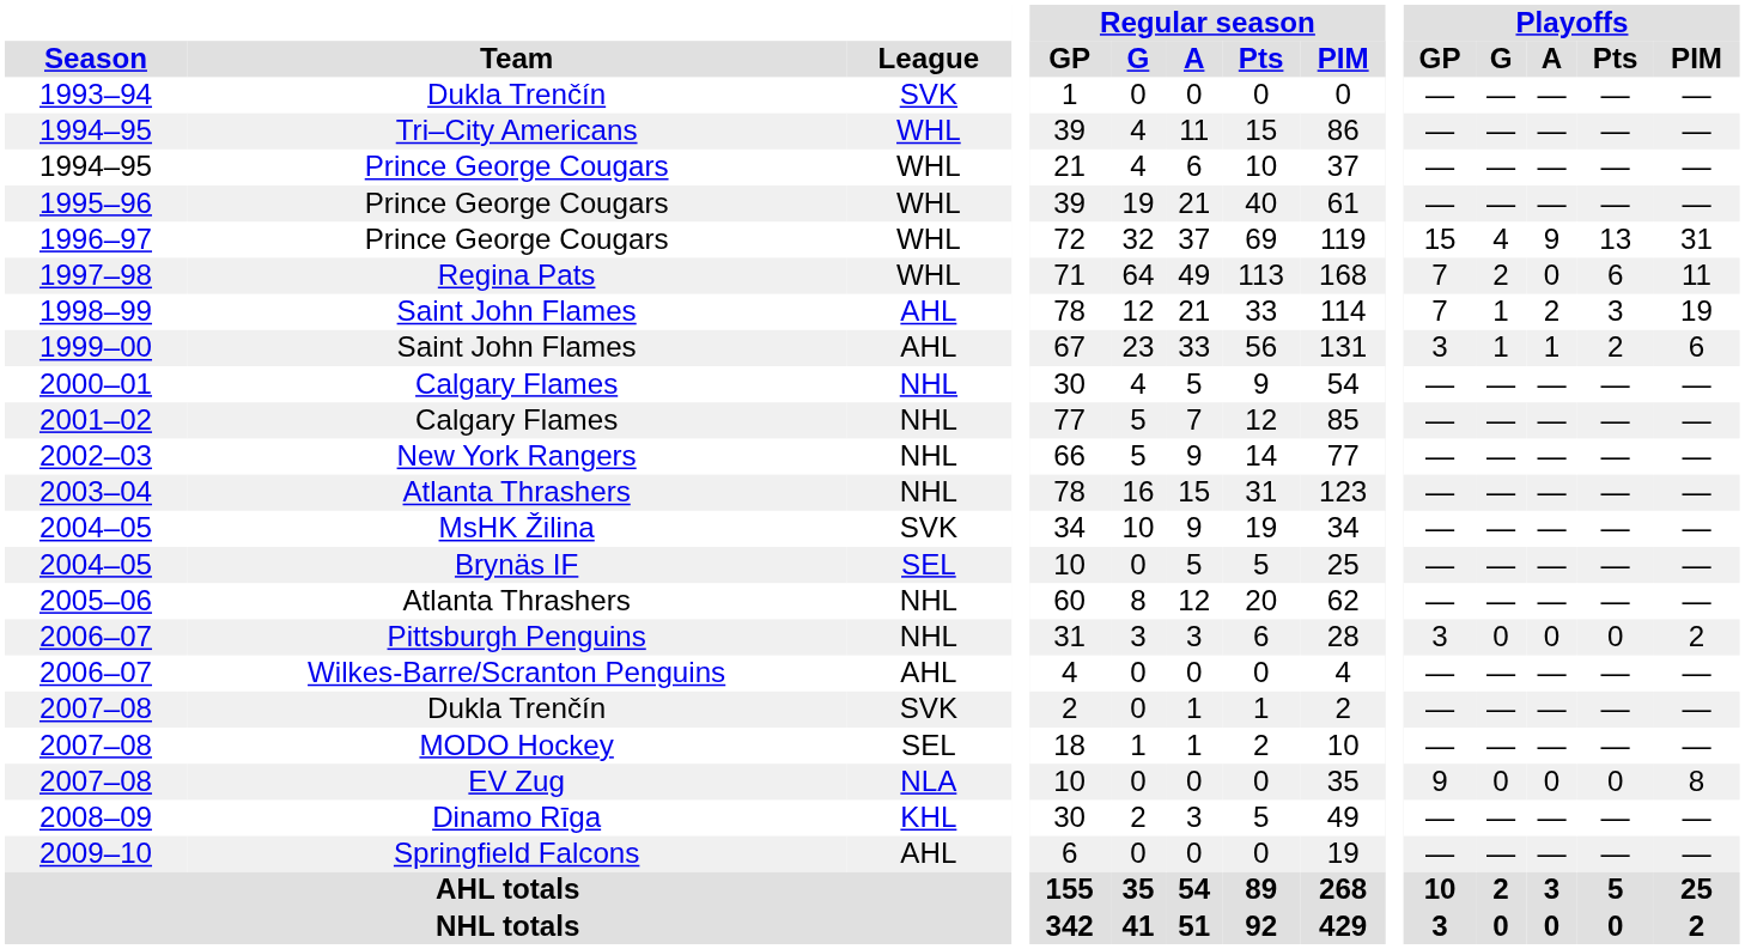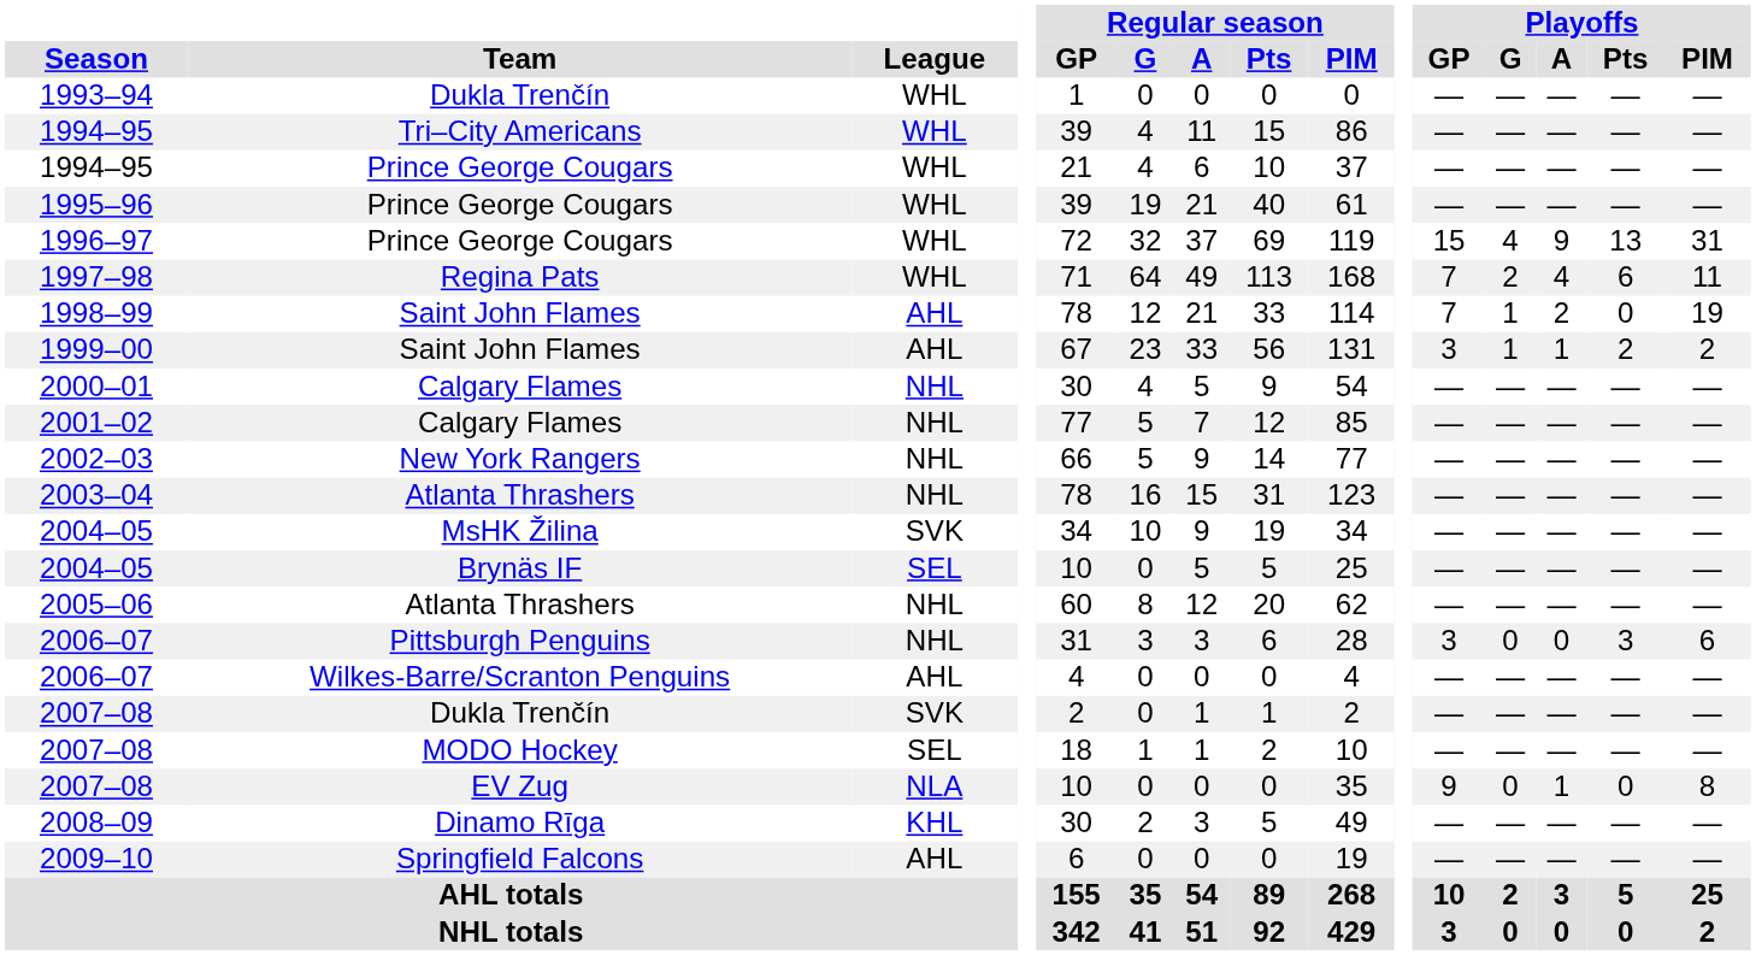 <table border="0" cellpadding="1" cellspacing="0" style="text-align:center; width:60em">
 <tr bgcolor="#e0e0e0">
 <th colspan="3" bgcolor="#ffffff"> </th>
 <th rowspan="99" bgcolor="#ffffff"> </th>
 <th colspan="5"><a href='#'>Regular season</a></th>
 <th rowspan="99" bgcolor="#ffffff"> </th>
 <th colspan="5"><a href='#'>Playoffs</a></th>
 </tr>
 <tr bgcolor="#e0e0e0">
 <th><a href='#'>Season</a></th>
 <th>Team</th>
 <th>League</th>
 <th>GP</th>
 <th><a href='#'>G</a></th>
 <th><a href='#'>A</a></th>
 <th><a href='#'>Pts</a></th>
 <th><a href='#'>PIM</a></th>
 <th>GP</th>
 <th>G</th>
 <th>A</th>
 <th>Pts</th>
 <th>PIM</th>
 </tr>
 <tr>
 <td><a href='#'>1993–94</a></td>
 <td><a href='#'>Dukla Trenčín</a></td>
-<td><a href='#'>SVK</a></td>
+<td>WHL</td>
 <td>1</td>
 <td>0</td>
 <td>0</td>
 <td>0</td>
 <td>0</td>
 <td>—</td>
 <td>—</td>
 <td>—</td>
 <td>—</td>
 <td>—</td>
 </tr>
 <tr bgcolor="#f0f0f0">
 <td><a href='#'>1994–95</a></td>
 <td><a href='#'>Tri–City Americans</a></td>
 <td><a href='#'>WHL</a></td>
 <td>39</td>
 <td>4</td>
 <td>11</td>
 <td>15</td>
 <td>86</td>
 <td>—</td>
 <td>—</td>
 <td>—</td>
 <td>—</td>
 <td>—</td>
 </tr>
 <tr>
 <td>1994–95</td>
 <td><a href='#'>Prince George Cougars</a></td>
 <td>WHL</td>
 <td>21</td>
 <td>4</td>
 <td>6</td>
 <td>10</td>
 <td>37</td>
 <td>—</td>
 <td>—</td>
 <td>—</td>
 <td>—</td>
 <td>—</td>
 </tr>
 <tr bgcolor="#f0f0f0">
 <td><a href='#'>1995–96</a></td>
 <td>Prince George Cougars</td>
 <td>WHL</td>
 <td>39</td>
 <td>19</td>
 <td>21</td>
 <td>40</td>
 <td>61</td>
 <td>—</td>
 <td>—</td>
 <td>—</td>
 <td>—</td>
 <td>—</td>
 </tr>
 <tr>
 <td><a href='#'>1996–97</a></td>
 <td>Prince George Cougars</td>
 <td>WHL</td>
 <td>72</td>
 <td>32</td>
 <td>37</td>
 <td>69</td>
 <td>119</td>
 <td>15</td>
 <td>4</td>
 <td>9</td>
 <td>13</td>
 <td>31</td>
 </tr>
 <tr bgcolor="#f0f0f0">
 <td><a href='#'>1997–98</a></td>
 <td><a href='#'>Regina Pats</a></td>
 <td>WHL</td>
 <td>71</td>
 <td>64</td>
 <td>49</td>
 <td>113</td>
 <td>168</td>
 <td>7</td>
 <td>2</td>
-<td>0</td>
+<td>4</td>
 <td>6</td>
 <td>11</td>
 </tr>
 <tr>
 <td><a href='#'>1998–99</a></td>
 <td><a href='#'>Saint John Flames</a></td>
 <td><a href='#'>AHL</a></td>
 <td>78</td>
 <td>12</td>
 <td>21</td>
 <td>33</td>
 <td>114</td>
 <td>7</td>
 <td>1</td>
 <td>2</td>
-<td>3</td>
+<td>0</td>
 <td>19</td>
 </tr>
 <tr bgcolor="#f0f0f0">
 <td><a href='#'>1999–00</a></td>
 <td>Saint John Flames</td>
 <td>AHL</td>
 <td>67</td>
 <td>23</td>
 <td>33</td>
 <td>56</td>
 <td>131</td>
 <td>3</td>
 <td>1</td>
 <td>1</td>
 <td>2</td>
-<td>6</td>
+<td>2</td>
 </tr>
 <tr>
 <td><a href='#'>2000–01</a></td>
 <td><a href='#'>Calgary Flames</a></td>
 <td><a href='#'>NHL</a></td>
 <td>30</td>
 <td>4</td>
 <td>5</td>
 <td>9</td>
 <td>54</td>
 <td>—</td>
 <td>—</td>
 <td>—</td>
 <td>—</td>
 <td>—</td>
 </tr>
 <tr bgcolor="#f0f0f0">
 <td><a href='#'>2001–02</a></td>
 <td>Calgary Flames</td>
 <td>NHL</td>
 <td>77</td>
 <td>5</td>
 <td>7</td>
 <td>12</td>
 <td>85</td>
 <td>—</td>
 <td>—</td>
 <td>—</td>
 <td>—</td>
 <td>—</td>
 </tr>
 <tr>
 <td><a href='#'>2002–03</a></td>
 <td><a href='#'>New York Rangers</a></td>
 <td>NHL</td>
 <td>66</td>
 <td>5</td>
 <td>9</td>
 <td>14</td>
 <td>77</td>
 <td>—</td>
 <td>—</td>
 <td>—</td>
 <td>—</td>
 <td>—</td>
 </tr>
 <tr bgcolor="#f0f0f0">
 <td><a href='#'>2003–04</a></td>
 <td><a href='#'>Atlanta Thrashers</a></td>
 <td>NHL</td>
 <td>78</td>
 <td>16</td>
 <td>15</td>
 <td>31</td>
 <td>123</td>
 <td>—</td>
 <td>—</td>
 <td>—</td>
 <td>—</td>
 <td>—</td>
 </tr>
 <tr>
 <td><a href='#'>2004–05</a></td>
 <td><a href='#'>MsHK Žilina</a></td>
 <td>SVK</td>
 <td>34</td>
 <td>10</td>
 <td>9</td>
 <td>19</td>
 <td>34</td>
 <td>—</td>
 <td>—</td>
 <td>—</td>
 <td>—</td>
 <td>—</td>
 </tr>
 <tr bgcolor="#f0f0f0">
 <td><a href='#'>2004–05</a></td>
 <td><a href='#'>Brynäs IF</a></td>
 <td><a href='#'>SEL</a></td>
 <td>10</td>
 <td>0</td>
 <td>5</td>
 <td>5</td>
 <td>25</td>
 <td>—</td>
 <td>—</td>
 <td>—</td>
 <td>—</td>
 <td>—</td>
 </tr>
 <tr>
 <td><a href='#'>2005–06</a></td>
 <td>Atlanta Thrashers</td>
 <td>NHL</td>
 <td>60</td>
 <td>8</td>
 <td>12</td>
 <td>20</td>
 <td>62</td>
 <td>—</td>
 <td>—</td>
 <td>—</td>
 <td>—</td>
 <td>—</td>
 </tr>
 <tr bgcolor="#f0f0f0">
 <td><a href='#'>2006–07</a></td>
 <td><a href='#'>Pittsburgh Penguins</a></td>
 <td>NHL</td>
 <td>31</td>
 <td>3</td>
 <td>3</td>
 <td>6</td>
 <td>28</td>
 <td>3</td>
 <td>0</td>
 <td>0</td>
-<td>0</td>
-<td>2</td>
+<td>3</td>
+<td>6</td>
 </tr>
 <tr>
 <td><a href='#'>2006–07</a></td>
 <td><a href='#'>Wilkes-Barre/Scranton Penguins</a></td>
 <td>AHL</td>
 <td>4</td>
 <td>0</td>
 <td>0</td>
 <td>0</td>
 <td>4</td>
 <td>—</td>
 <td>—</td>
 <td>—</td>
 <td>—</td>
 <td>—</td>
 </tr>
 <tr bgcolor="#f0f0f0">
 <td><a href='#'>2007–08</a></td>
 <td>Dukla Trenčín</td>
 <td>SVK</td>
 <td>2</td>
 <td>0</td>
 <td>1</td>
 <td>1</td>
 <td>2</td>
 <td>—</td>
 <td>—</td>
 <td>—</td>
 <td>—</td>
 <td>—</td>
 </tr>
 <tr>
 <td><a href='#'>2007–08</a></td>
 <td><a href='#'>MODO Hockey</a></td>
 <td>SEL</td>
 <td>18</td>
 <td>1</td>
 <td>1</td>
 <td>2</td>
 <td>10</td>
 <td>—</td>
 <td>—</td>
 <td>—</td>
 <td>—</td>
 <td>—</td>
 </tr>
 <tr bgcolor="#f0f0f0">
 <td><a href='#'>2007–08</a></td>
 <td><a href='#'>EV Zug</a></td>
 <td><a href='#'>NLA</a></td>
 <td>10</td>
 <td>0</td>
 <td>0</td>
 <td>0</td>
 <td>35</td>
 <td>9</td>
 <td>0</td>
-<td>0</td>
+<td>1</td>
 <td>0</td>
 <td>8</td>
 </tr>
 <tr>
 <td><a href='#'>2008–09</a></td>
 <td><a href='#'>Dinamo Rīga</a></td>
 <td><a href='#'>KHL</a></td>
 <td>30</td>
 <td>2</td>
 <td>3</td>
 <td>5</td>
 <td>49</td>
 <td>—</td>
 <td>—</td>
 <td>—</td>
 <td>—</td>
 <td>—</td>
 </tr>
 <tr bgcolor="#f0f0f0">
 <td><a href='#'>2009–10</a></td>
 <td><a href='#'>Springfield Falcons</a></td>
 <td>AHL</td>
 <td>6</td>
 <td>0</td>
 <td>0</td>
 <td>0</td>
 <td>19</td>
 <td>—</td>
 <td>—</td>
 <td>—</td>
 <td>—</td>
 <td>—</td>
 </tr>
 <tr bgcolor="#e0e0e0">
 <th colspan="3">AHL totals</th>
 <th>155</th>
 <th>35</th>
 <th>54</th>
 <th>89</th>
 <th>268</th>
 <th>10</th>
 <th>2</th>
 <th>3</th>
 <th>5</th>
 <th>25</th>
 </tr>
 <tr bgcolor="#e0e0e0">
 <th colspan="3">NHL totals</th>
 <th>342</th>
 <th>41</th>
 <th>51</th>
 <th>92</th>
 <th>429</th>
 <th>3</th>
 <th>0</th>
 <th>0</th>
 <th>0</th>
 <th>2</th>
 </tr>
 </table>
